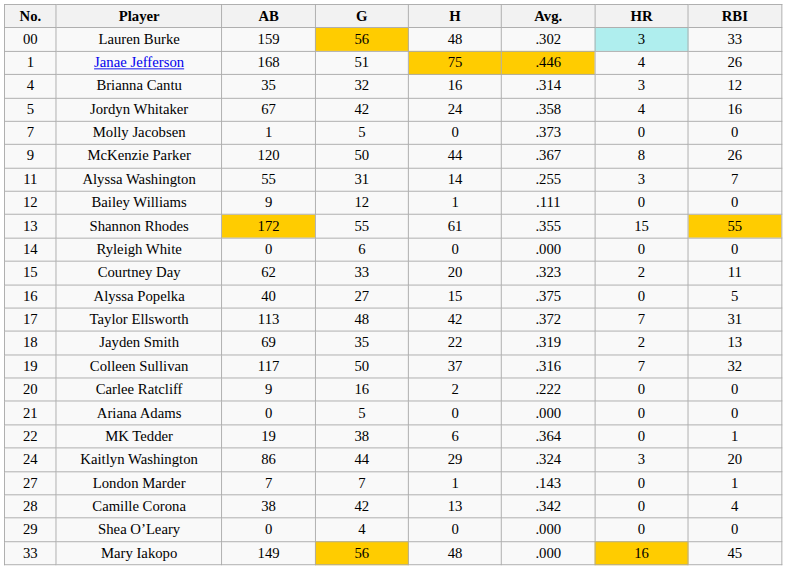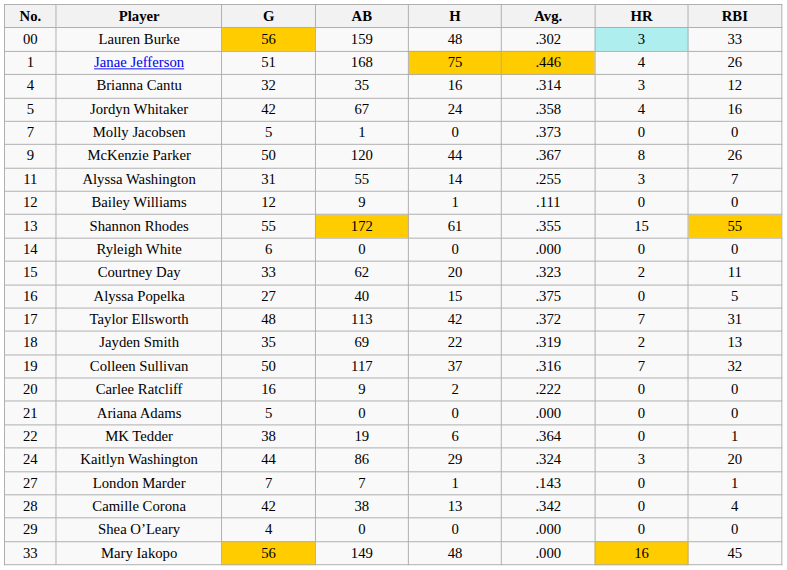 <table class="wikitable sortable">
 <tr>
 <th bgcolor="#BF5700" width="5%">No.</th>
 <th bgcolor="#BF5700" width="16%">Player</th>
+<th bgcolor="#BF5700" width="9%">G</th>
 <th bgcolor="#BF5700" width="9%">AB</th>
-<th bgcolor="#BF5700" width="9%">G</th>
 <th bgcolor="#BF5700" width="9%">H</th>
 <th bgcolor="#BF5700" width="9%">Avg.</th>
 <th bgcolor="#BF5700" width="9%">HR</th>
 <th bgcolor="#BF5700" width="9%">RBI</th>
 </tr>
 <tr style="text-align:center;">
 <td>00</td>
 <td>Lauren Burke</td>
+<td style="background:#fc0;">56</td>
 <td>159</td>
-<td style="background:#fc0;">56</td>
 <td>48</td>
 <td>.302</td>
 <td style="background: paleturquoise;">3</td>
 <td>33</td>
 </tr>
 <tr style="text-align:center;">
 <td>1</td>
 <td><a href='#'>Janae Jefferson</a></td>
+<td>51</td>
 <td>168</td>
-<td>51</td>
 <td style="background:#fc0;">75</td>
 <td style="background:#fc0;">.446</td>
 <td>4</td>
 <td>26</td>
 </tr>
 <tr style="text-align:center;">
 <td>4</td>
 <td>Brianna Cantu</td>
+<td>32</td>
 <td>35</td>
-<td>32</td>
 <td>16</td>
 <td>.314</td>
 <td>3</td>
 <td>12</td>
 </tr>
 <tr style="text-align:center;">
 <td>5</td>
 <td>Jordyn Whitaker</td>
+<td>42</td>
 <td>67</td>
-<td>42</td>
 <td>24</td>
 <td>.358</td>
 <td>4</td>
 <td>16</td>
 </tr>
 <tr style="text-align:center;">
 <td>7</td>
 <td>Molly Jacobsen</td>
+<td>5</td>
 <td>1</td>
-<td>5</td>
 <td>0</td>
 <td>.373</td>
 <td>0</td>
 <td>0</td>
 </tr>
 <tr style="text-align:center;">
 <td>9</td>
 <td>McKenzie Parker</td>
+<td>50</td>
 <td>120</td>
-<td>50</td>
 <td>44</td>
 <td>.367</td>
 <td>8</td>
 <td>26</td>
 </tr>
 <tr style="text-align:center;">
 <td>11</td>
 <td>Alyssa Washington</td>
+<td>31</td>
 <td>55</td>
-<td>31</td>
 <td>14</td>
 <td>.255</td>
 <td>3</td>
 <td>7</td>
 </tr>
 <tr style="text-align:center;">
 <td>12</td>
 <td>Bailey Williams</td>
+<td>12</td>
 <td>9</td>
-<td>12</td>
 <td>1</td>
 <td>.111</td>
 <td>0</td>
 <td>0</td>
 </tr>
 <tr style="text-align:center;">
 <td>13</td>
 <td>Shannon Rhodes</td>
+<td>55</td>
 <td style="background:#fc0;">172</td>
-<td>55</td>
 <td>61</td>
 <td>.355</td>
 <td>15</td>
 <td style="background:#fc0;">55</td>
 </tr>
 <tr style="text-align:center;">
 <td>14</td>
 <td>Ryleigh White</td>
+<td>6</td>
 <td>0</td>
-<td>6</td>
 <td>0</td>
 <td>.000</td>
 <td>0</td>
 <td>0</td>
 </tr>
 <tr style="text-align:center;">
 <td>15</td>
 <td>Courtney Day</td>
+<td>33</td>
 <td>62</td>
-<td>33</td>
 <td>20</td>
 <td>.323</td>
 <td>2</td>
 <td>11</td>
 </tr>
 <tr style="text-align:center;">
 <td>16</td>
 <td>Alyssa Popelka</td>
+<td>27</td>
 <td>40</td>
-<td>27</td>
 <td>15</td>
 <td>.375</td>
 <td>0</td>
 <td>5</td>
 </tr>
 <tr style="text-align:center;">
 <td>17</td>
 <td>Taylor Ellsworth</td>
+<td>48</td>
 <td>113</td>
-<td>48</td>
 <td>42</td>
 <td>.372</td>
 <td>7</td>
 <td>31</td>
 </tr>
 <tr style="text-align:center;">
 <td>18</td>
 <td>Jayden Smith</td>
+<td>35</td>
 <td>69</td>
-<td>35</td>
 <td>22</td>
 <td>.319</td>
 <td>2</td>
 <td>13</td>
 </tr>
 <tr style="text-align:center;">
 <td>19</td>
 <td>Colleen Sullivan</td>
+<td>50</td>
 <td>117</td>
-<td>50</td>
 <td>37</td>
 <td>.316</td>
 <td>7</td>
 <td>32</td>
 </tr>
 <tr style="text-align:center;">
 <td>20</td>
 <td>Carlee Ratcliff</td>
+<td>16</td>
 <td>9</td>
-<td>16</td>
 <td>2</td>
 <td>.222</td>
 <td>0</td>
 <td>0</td>
 </tr>
 <tr style="text-align:center;">
 <td>21</td>
 <td>Ariana Adams</td>
+<td>5</td>
 <td>0</td>
-<td>5</td>
 <td>0</td>
 <td>.000</td>
 <td>0</td>
 <td>0</td>
 </tr>
 <tr style="text-align:center;">
 <td>22</td>
 <td>MK Tedder</td>
+<td>38</td>
 <td>19</td>
-<td>38</td>
 <td>6</td>
 <td>.364</td>
 <td>0</td>
 <td>1</td>
 </tr>
 <tr style="text-align:center;">
 <td>24</td>
 <td>Kaitlyn Washington</td>
+<td>44</td>
 <td>86</td>
-<td>44</td>
 <td>29</td>
 <td>.324</td>
 <td>3</td>
 <td>20</td>
 </tr>
 <tr style="text-align:center;">
 <td>27</td>
 <td>London Marder</td>
 <td>7</td>
 <td>7</td>
 <td>1</td>
 <td>.143</td>
 <td>0</td>
 <td>1</td>
 </tr>
 <tr style="text-align:center;">
 <td>28</td>
 <td>Camille Corona</td>
+<td>42</td>
 <td>38</td>
-<td>42</td>
 <td>13</td>
 <td>.342</td>
 <td>0</td>
 <td>4</td>
 </tr>
 <tr style="text-align:center;">
 <td>29</td>
 <td>Shea O’Leary</td>
+<td>4</td>
 <td>0</td>
-<td>4</td>
 <td>0</td>
 <td>.000</td>
 <td>0</td>
 <td>0</td>
 </tr>
 <tr style="text-align:center;">
 <td>33</td>
 <td>Mary Iakopo</td>
+<td style="background:#fc0;">56</td>
 <td>149</td>
-<td style="background:#fc0;">56</td>
 <td>48</td>
 <td>.000</td>
 <td style="background:#fc0;">16</td>
 <td>45</td>
 </tr>
 </table>
